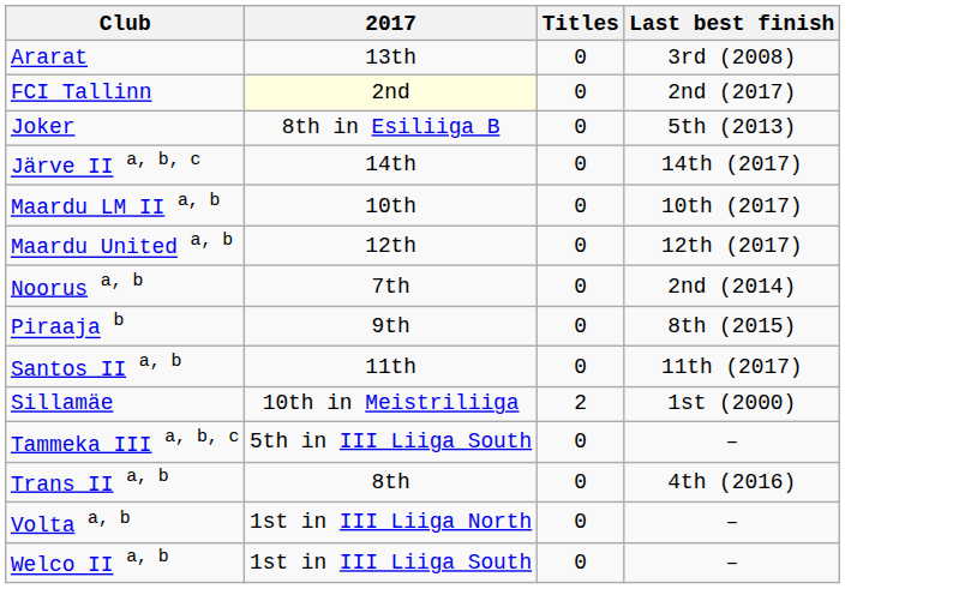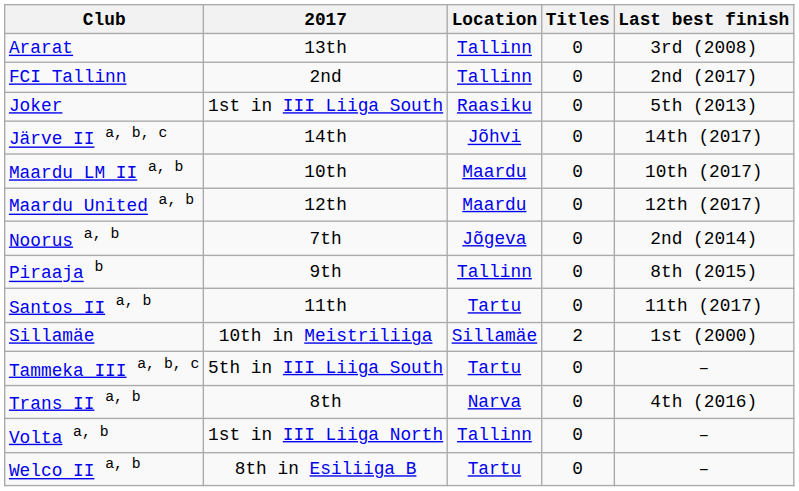 <table class="wikitable sortable" style="text-align:center;">
 <tr>
 <th>Club</th>
 <th>2017</th>
+<th>Location</th>
 <th>Titles</th>
 <th>Last best finish</th>
 </tr>
 <tr>
 <td style="text-align:left;"><a href='#'>Ararat</a></td>
 <td>13th</td>
+<td><a href='#'>Tallinn</a></td>
 <td>0</td>
 <td>3rd (2008)</td>
 </tr>
 <tr>
 <td style="text-align:left;"><a href='#'>FCI Tallinn</a></td>
-<td style="background: lightyellow;">2nd</td>
+<td>2nd</td>
+<td><a href='#'>Tallinn</a></td>
 <td>0</td>
 <td>2nd (2017)</td>
 </tr>
 <tr>
 <td style="text-align:left;"><a href='#'>Joker</a></td>
-<td>8th in <a href='#'>Esiliiga B</a></td>
+<td>1st in <a href='#'>III Liiga South</a></td>
+<td><a href='#'>Raasiku</a></td>
 <td>0</td>
 <td>5th (2013)</td>
 </tr>
 <tr>
 <td style="text-align:left;"><a href='#'>Järve II</a> <sup>a, b, c</sup></td>
 <td>14th</td>
+<td><a href='#'>Jõhvi</a></td>
 <td>0</td>
 <td>14th (2017)</td>
 </tr>
 <tr>
 <td style="text-align:left;"><a href='#'>Maardu LM II</a> <sup>a, b</sup></td>
 <td>10th</td>
+<td><a href='#'>Maardu</a></td>
 <td>0</td>
 <td>10th (2017)</td>
 </tr>
 <tr>
 <td style="text-align:left;"><a href='#'>Maardu United</a> <sup>a, b</sup></td>
 <td>12th</td>
+<td><a href='#'>Maardu</a></td>
 <td>0</td>
 <td>12th (2017)</td>
 </tr>
 <tr>
 <td style="text-align:left;"><a href='#'>Noorus</a> <sup>a, b</sup></td>
 <td>7th</td>
+<td><a href='#'>Jõgeva</a></td>
 <td>0</td>
 <td>2nd (2014)</td>
 </tr>
 <tr>
 <td style="text-align:left;"><a href='#'>Piraaja</a> <sup>b</sup></td>
 <td>9th</td>
+<td><a href='#'>Tallinn</a></td>
 <td>0</td>
 <td>8th (2015)</td>
 </tr>
 <tr>
 <td style="text-align:left;"><a href='#'>Santos II</a> <sup>a, b</sup></td>
 <td>11th</td>
+<td><a href='#'>Tartu</a></td>
 <td>0</td>
 <td>11th (2017)</td>
 </tr>
 <tr>
 <td style="text-align:left;"><a href='#'>Sillamäe</a></td>
 <td>10th in <a href='#'>Meistriliiga</a></td>
+<td><a href='#'>Sillamäe</a></td>
 <td>2</td>
 <td>1st (2000)</td>
 </tr>
 <tr>
 <td style="text-align:left;"><a href='#'>Tammeka III</a> <sup>a, b, c</sup></td>
 <td>5th in <a href='#'>III Liiga South</a></td>
+<td><a href='#'>Tartu</a></td>
 <td>0</td>
 <td>–</td>
 </tr>
 <tr>
 <td style="text-align:left;"><a href='#'>Trans II</a> <sup>a, b</sup></td>
 <td>8th</td>
+<td><a href='#'>Narva</a></td>
 <td>0</td>
 <td>4th (2016)</td>
 </tr>
 <tr>
 <td style="text-align:left;"><a href='#'>Volta</a> <sup>a, b</sup></td>
 <td>1st in <a href='#'>III Liiga North</a></td>
+<td><a href='#'>Tallinn</a></td>
 <td>0</td>
 <td>–</td>
 </tr>
 <tr>
 <td style="text-align:left;"><a href='#'>Welco II</a> <sup>a, b</sup></td>
-<td>1st in <a href='#'>III Liiga South</a></td>
+<td>8th in <a href='#'>Esiliiga B</a></td>
+<td><a href='#'>Tartu</a></td>
 <td>0</td>
 <td>–</td>
 </tr>
 </table>
